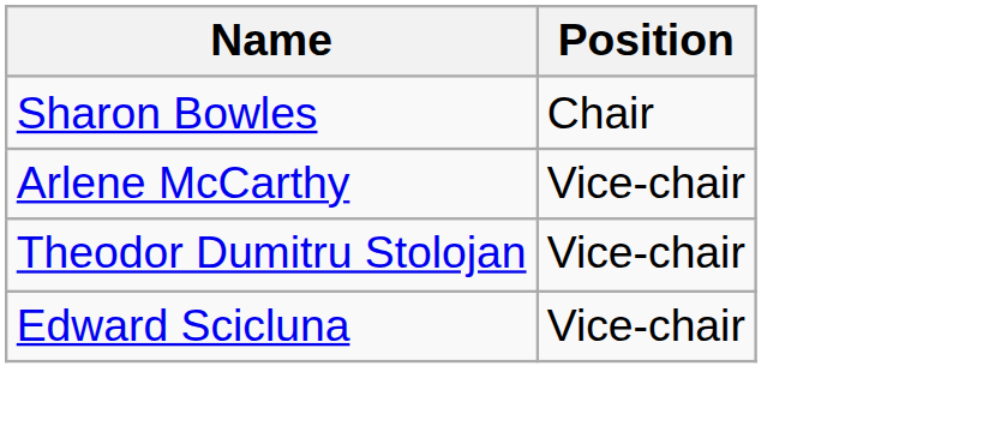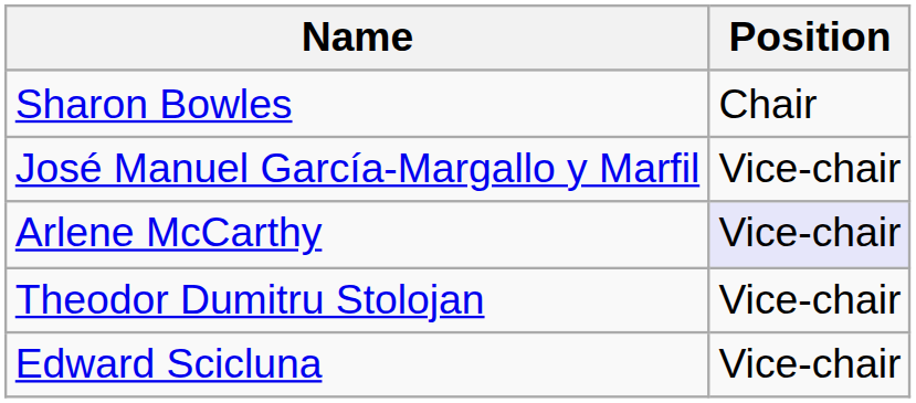 <table class="wikitable">
 <tr>
 <th>Name</th>
 <th>Position</th>
 </tr>
 <tr>
 <td><a href='#'>Sharon Bowles</a></td>
 <td>Chair</td>
 </tr>
 <tr>
+<td><a href='#'>José Manuel García-Margallo y Marfil</a></td>
+<td>Vice-chair</td>
+</tr>
+<tr>
 <td><a href='#'>Arlene McCarthy</a></td>
-<td>Vice-chair</td>
+<td style="background: lavender;">Vice-chair</td>
 </tr>
 <tr>
 <td><a href='#'>Theodor Dumitru Stolojan</a></td>
 <td>Vice-chair</td>
 </tr>
 <tr>
 <td><a href='#'>Edward Scicluna</a></td>
 <td>Vice-chair</td>
 </tr>
 </table>
